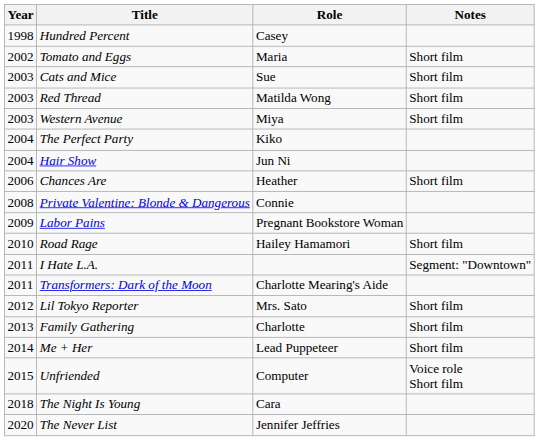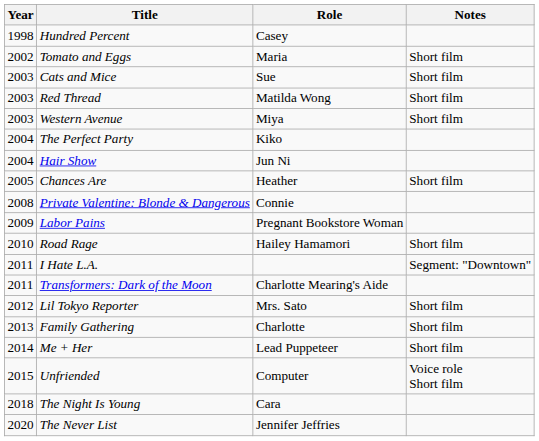 <table class="wikitable sortable">
 <tr>
 <th>Year</th>
 <th>Title</th>
 <th>Role</th>
 <th class="unsortable">Notes</th>
 </tr>
 <tr>
 <td>1998</td>
 <td><em>Hundred Percent</em></td>
 <td>Casey</td>
 <td></td>
 </tr>
 <tr>
 <td>2002</td>
 <td><em>Tomato and Eggs</em></td>
 <td>Maria</td>
 <td>Short film</td>
 </tr>
 <tr>
 <td>2003</td>
 <td><em>Cats and Mice</em></td>
 <td>Sue</td>
 <td>Short film</td>
 </tr>
 <tr>
 <td>2003</td>
 <td><em>Red Thread</em></td>
 <td>Matilda Wong</td>
 <td>Short film</td>
 </tr>
 <tr>
 <td>2003</td>
 <td><em>Western Avenue</em></td>
 <td>Miya</td>
 <td>Short film</td>
 </tr>
 <tr>
 <td>2004</td>
 <td><em>The Perfect Party</em></td>
 <td>Kiko</td>
 <td></td>
 </tr>
 <tr>
 <td>2004</td>
 <td><em><a href='#'>Hair Show</a></em></td>
 <td>Jun Ni</td>
 <td></td>
 </tr>
 <tr>
-<td>2006</td>
+<td>2005</td>
 <td><em>Chances Are</em></td>
 <td>Heather</td>
 <td>Short film</td>
 </tr>
 <tr>
 <td>2008</td>
 <td><em><a href='#'>Private Valentine: Blonde & Dangerous</a></em></td>
 <td>Connie</td>
 <td></td>
 </tr>
 <tr>
 <td>2009</td>
 <td><em><a href='#'>Labor Pains</a></em></td>
 <td>Pregnant Bookstore Woman</td>
 <td></td>
 </tr>
 <tr>
 <td>2010</td>
 <td><em>Road Rage</em></td>
 <td>Hailey Hamamori</td>
 <td>Short film</td>
 </tr>
 <tr>
 <td>2011</td>
 <td><em>I Hate L.A.</em></td>
 <td></td>
 <td>Segment: "Downtown"</td>
 </tr>
 <tr>
 <td>2011</td>
 <td><em><a href='#'>Transformers: Dark of the Moon</a></em></td>
 <td>Charlotte Mearing's Aide</td>
 <td></td>
 </tr>
 <tr>
 <td>2012</td>
 <td><em>Lil Tokyo Reporter</em></td>
 <td>Mrs. Sato</td>
 <td>Short film</td>
 </tr>
 <tr>
 <td>2013</td>
 <td><em>Family Gathering</em></td>
 <td>Charlotte</td>
 <td>Short film</td>
 </tr>
 <tr>
 <td>2014</td>
 <td><em>Me + Her</em></td>
 <td>Lead Puppeteer</td>
 <td>Short film</td>
 </tr>
 <tr>
 <td>2015</td>
 <td><em>Unfriended</em></td>
 <td>Computer</td>
 <td>Voice role<br>Short film</td>
 </tr>
 <tr>
 <td>2018</td>
 <td><em>The Night Is Young</em></td>
 <td>Cara</td>
 <td></td>
 </tr>
 <tr>
 <td>2020</td>
 <td><em>The Never List</em></td>
 <td>Jennifer Jeffries</td>
 <td></td>
 </tr>
 </table>
